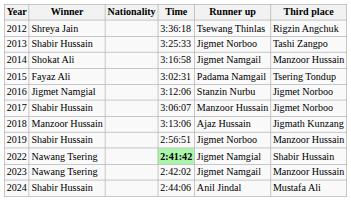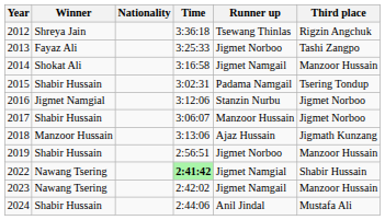 <table class="wikitable">
 <tr>
 <th>Year</th>
 <th>Winner</th>
 <th>Nationality</th>
 <th>Time</th>
 <th>Runner up</th>
 <th>Third place</th>
 </tr>
 <tr>
 <td>2012</td>
 <td>Shreya Jain</td>
 <td></td>
 <td>3:36:18</td>
 <td>Tsewang Thinlas</td>
 <td>Rigzin Angchuk</td>
 </tr>
 <tr>
 <td>2013</td>
-<td>Shabir Hussain</td>
+<td>Fayaz Ali</td>
 <td></td>
 <td>3:25:33</td>
 <td>Jigmet Norboo</td>
 <td>Tashi Zangpo</td>
 </tr>
 <tr>
 <td>2014</td>
 <td>Shokat Ali</td>
 <td></td>
 <td>3:16:58</td>
 <td>Jigmet Namgail</td>
 <td>Manzoor Hussain</td>
 </tr>
 <tr>
 <td>2015</td>
-<td>Fayaz Ali</td>
+<td>Shabir Hussain</td>
 <td></td>
 <td>3:02:31</td>
 <td>Padama Namgail</td>
 <td>Tsering Tondup</td>
 </tr>
 <tr>
 <td>2016</td>
 <td>Jigmet Namgial</td>
 <td></td>
 <td>3:12:06</td>
 <td>Stanzin Nurbu</td>
 <td>Jigmet Norboo</td>
 </tr>
 <tr>
 <td>2017</td>
 <td>Shabir Hussain</td>
 <td></td>
 <td>3:06:07</td>
 <td>Manzoor Hussain</td>
 <td>Jigmet Norboo</td>
 </tr>
 <tr>
 <td>2018</td>
 <td>Manzoor Hussain</td>
 <td></td>
 <td>3:13:06</td>
 <td>Ajaz Hussain</td>
 <td>Jigmath Kunzang</td>
 </tr>
 <tr>
 <td>2019</td>
 <td>Shabir Hussain</td>
 <td></td>
 <td>2:56:51</td>
 <td>Jigmet Norboo</td>
 <td>Manzoor Hussain</td>
 </tr>
 <tr>
 <td>2022</td>
 <td>Nawang Tsering</td>
 <td></td>
 <td bgcolor=#A9F5A9><strong>2:41:42</strong></td>
 <td>Jigmet Namgial</td>
 <td>Shabir Hussain</td>
 </tr>
 <tr>
 <td>2023</td>
 <td>Nawang Tsering</td>
 <td></td>
 <td>2:42:02</td>
 <td>Jigmet Namgail</td>
 <td>Manzoor Hussain</td>
 </tr>
 <tr>
 <td>2024</td>
 <td>Shabir Hussain</td>
 <td></td>
 <td>2:44:06</td>
 <td>Anil Jindal</td>
 <td>Mustafa Ali</td>
 </tr>
 </table>
